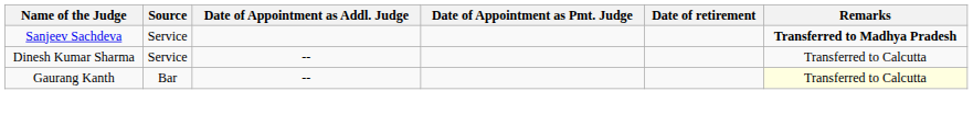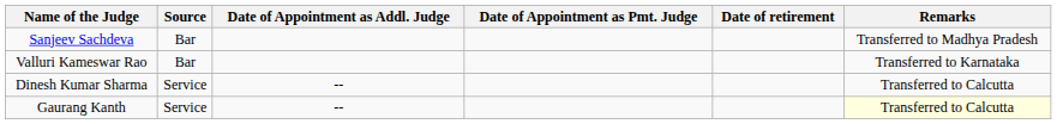 <table class="wikitable sortable static-row-numbers static-row-header" style="text-align:center" width="92%">
 <tr>
 <th>Name of the Judge</th>
 <th>Source</th>
 <th>Date of Appointment as Addl. Judge</th>
 <th>Date of Appointment as Pmt. Judge</th>
 <th>Date of retirement</th>
 <th>Remarks</th>
 </tr>
 <tr>
 <td><a href='#'>Sanjeev Sachdeva</a></td>
-<td>Service</td>
+<td>Bar</td>
 <td></td>
 <td></td>
 <td></td>
-<td><strong>Transferred to Madhya Pradesh</strong></td>
+<td>Transferred to Madhya Pradesh</td>
+</tr>
+<tr>
+<td>Valluri Kameswar Rao</td>
+<td>Bar</td>
+<td></td>
+<td></td>
+<td></td>
+<td>Transferred to Karnataka</td>
 </tr>
 <tr>
 <td>Dinesh Kumar Sharma</td>
 <td>Service</td>
 <td>--</td>
 <td></td>
 <td></td>
 <td>Transferred to Calcutta</td>
 </tr>
 <tr>
 <td>Gaurang Kanth</td>
-<td>Bar</td>
+<td>Service</td>
 <td>--</td>
 <td></td>
 <td></td>
 <td style="background: lightyellow;">Transferred to Calcutta</td>
 </tr>
 </table>
